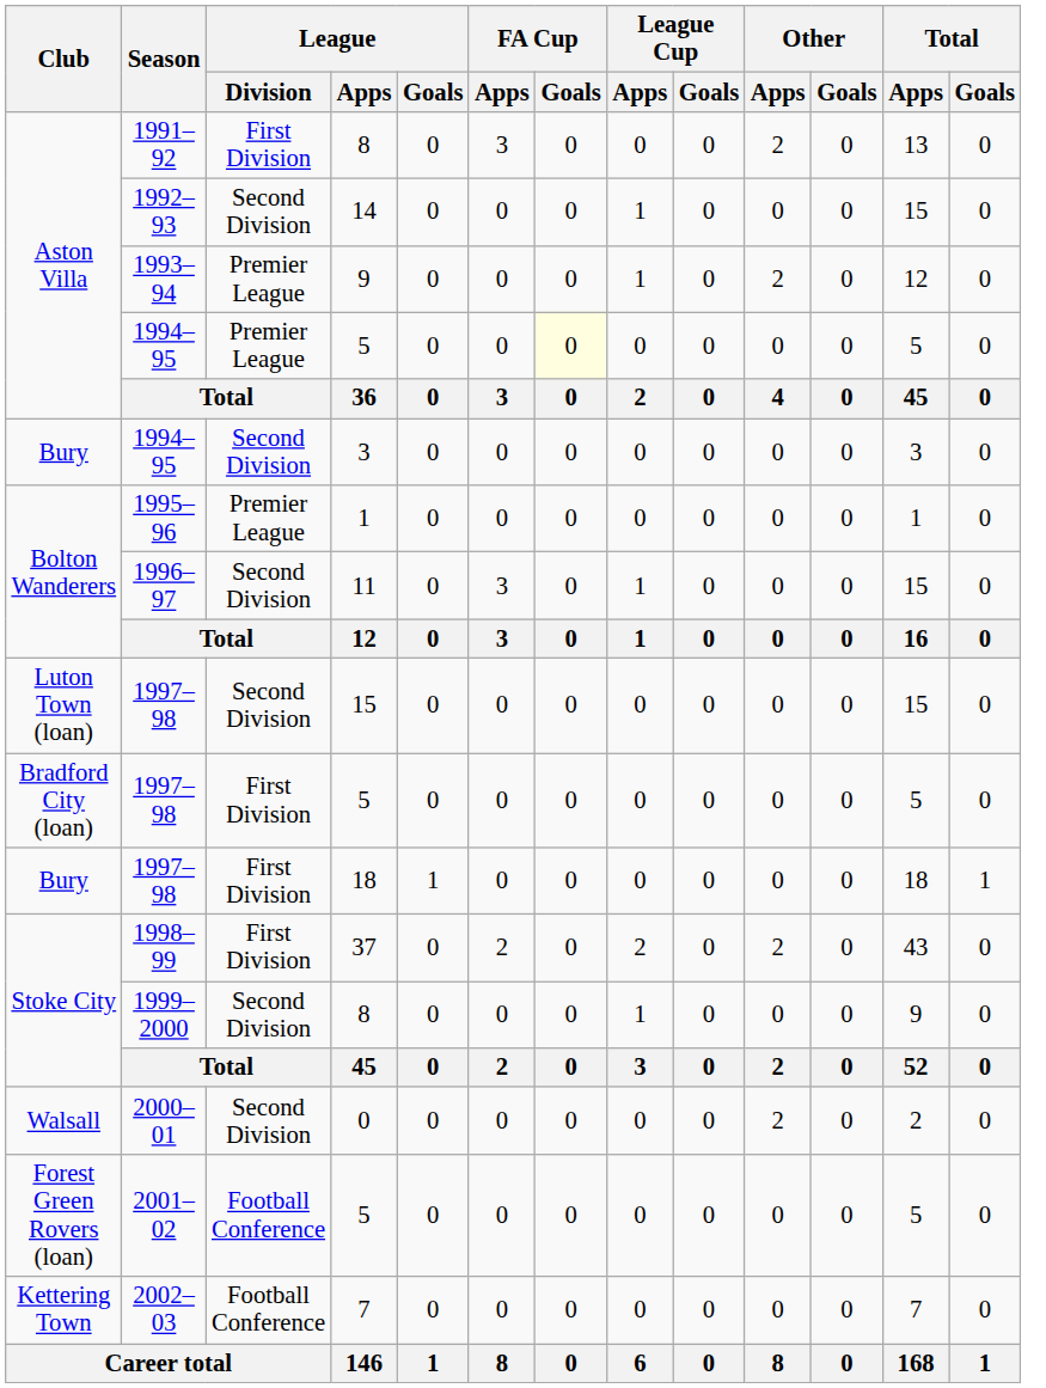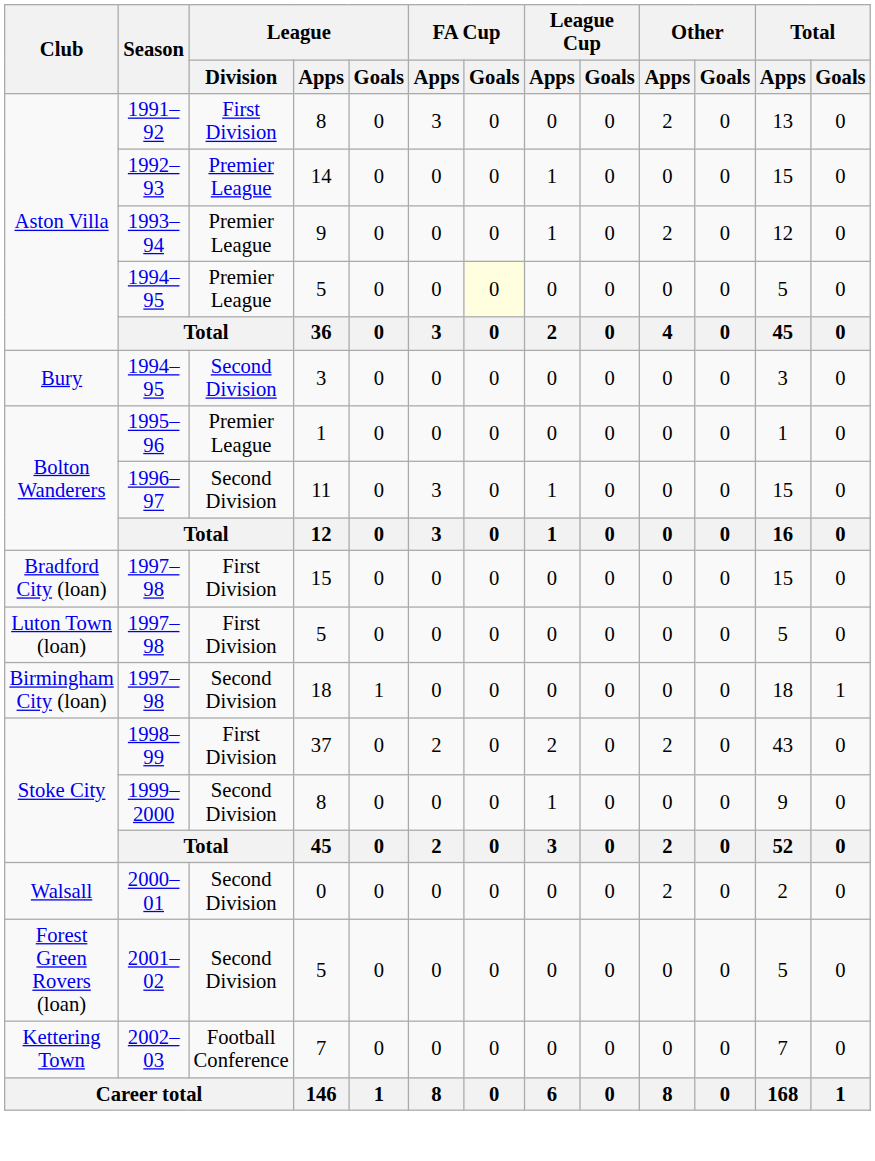 <table class="wikitable" style="text-align:center">
 <tr>
 <th rowspan="2">Club</th>
 <th rowspan="2">Season</th>
 <th colspan="3">League</th>
 <th colspan="2">FA Cup</th>
 <th colspan="2">League Cup</th>
 <th colspan="2">Other</th>
 <th colspan="2">Total</th>
 </tr>
 <tr>
 <th>Division</th>
 <th>Apps</th>
 <th>Goals</th>
 <th>Apps</th>
 <th>Goals</th>
 <th>Apps</th>
 <th>Goals</th>
 <th>Apps</th>
 <th>Goals</th>
 <th>Apps</th>
 <th>Goals</th>
 </tr>
 <tr>
 <td rowspan="5"><a href='#'>Aston Villa</a></td>
 <td><a href='#'>1991–92</a></td>
 <td><a href='#'>First Division</a></td>
 <td>8</td>
 <td>0</td>
 <td>3</td>
 <td>0</td>
 <td>0</td>
 <td>0</td>
 <td>2</td>
 <td>0</td>
 <td>13</td>
 <td>0</td>
 </tr>
 <tr>
 <td><a href='#'>1992–93</a></td>
-<td>Second Division</td>
+<td><a href='#'>Premier League</a></td>
 <td>14</td>
 <td>0</td>
 <td>0</td>
 <td>0</td>
 <td>1</td>
 <td>0</td>
 <td>0</td>
 <td>0</td>
 <td>15</td>
 <td>0</td>
 </tr>
 <tr>
 <td><a href='#'>1993–94</a></td>
 <td>Premier League</td>
 <td>9</td>
 <td>0</td>
 <td>0</td>
 <td>0</td>
 <td>1</td>
 <td>0</td>
 <td>2</td>
 <td>0</td>
 <td>12</td>
 <td>0</td>
 </tr>
 <tr>
 <td><a href='#'>1994–95</a></td>
 <td>Premier League</td>
 <td>5</td>
 <td>0</td>
 <td>0</td>
 <td style="background: lightyellow;">0</td>
 <td>0</td>
 <td>0</td>
 <td>0</td>
 <td>0</td>
 <td>5</td>
 <td>0</td>
 </tr>
 <tr>
 <th colspan="2">Total</th>
 <th>36</th>
 <th>0</th>
 <th>3</th>
 <th>0</th>
 <th>2</th>
 <th>0</th>
 <th>4</th>
 <th>0</th>
 <th>45</th>
 <th>0</th>
 </tr>
 <tr>
 <td><a href='#'>Bury</a></td>
 <td><a href='#'>1994–95</a></td>
 <td><a href='#'>Second Division</a></td>
 <td>3</td>
 <td>0</td>
 <td>0</td>
 <td>0</td>
 <td>0</td>
 <td>0</td>
 <td>0</td>
 <td>0</td>
 <td>3</td>
 <td>0</td>
 </tr>
 <tr>
 <td rowspan="3"><a href='#'>Bolton Wanderers</a></td>
 <td><a href='#'>1995–96</a></td>
 <td>Premier League</td>
 <td>1</td>
 <td>0</td>
 <td>0</td>
 <td>0</td>
 <td>0</td>
 <td>0</td>
 <td>0</td>
 <td>0</td>
 <td>1</td>
 <td>0</td>
 </tr>
 <tr>
 <td><a href='#'>1996–97</a></td>
 <td>Second Division</td>
 <td>11</td>
 <td>0</td>
 <td>3</td>
 <td>0</td>
 <td>1</td>
 <td>0</td>
 <td>0</td>
 <td>0</td>
 <td>15</td>
 <td>0</td>
 </tr>
 <tr>
 <th colspan="2">Total</th>
 <th>12</th>
 <th>0</th>
 <th>3</th>
 <th>0</th>
 <th>1</th>
 <th>0</th>
 <th>0</th>
 <th>0</th>
 <th>16</th>
 <th>0</th>
 </tr>
 <tr>
-<td><a href='#'>Luton Town</a> (loan)</td>
+<td><a href='#'>Bradford City</a> (loan)</td>
 <td><a href='#'>1997–98</a></td>
-<td>Second Division</td>
+<td>First Division</td>
 <td>15</td>
 <td>0</td>
 <td>0</td>
 <td>0</td>
 <td>0</td>
 <td>0</td>
 <td>0</td>
 <td>0</td>
 <td>15</td>
 <td>0</td>
 </tr>
 <tr>
-<td><a href='#'>Bradford City</a> (loan)</td>
+<td><a href='#'>Luton Town</a> (loan)</td>
 <td><a href='#'>1997–98</a></td>
 <td>First Division</td>
 <td>5</td>
 <td>0</td>
 <td>0</td>
 <td>0</td>
 <td>0</td>
 <td>0</td>
 <td>0</td>
 <td>0</td>
 <td>5</td>
 <td>0</td>
 </tr>
 <tr>
-<td><a href='#'>Bury</a></td>
+<td><a href='#'>Birmingham City</a> (loan)</td>
 <td><a href='#'>1997–98</a></td>
-<td>First Division</td>
+<td>Second Division</td>
 <td>18</td>
 <td>1</td>
 <td>0</td>
 <td>0</td>
 <td>0</td>
 <td>0</td>
 <td>0</td>
 <td>0</td>
 <td>18</td>
 <td>1</td>
 </tr>
 <tr>
 <td rowspan="3"><a href='#'>Stoke City</a></td>
 <td><a href='#'>1998–99</a></td>
 <td>First Division</td>
 <td>37</td>
 <td>0</td>
 <td>2</td>
 <td>0</td>
 <td>2</td>
 <td>0</td>
 <td>2</td>
 <td>0</td>
 <td>43</td>
 <td>0</td>
 </tr>
 <tr>
 <td><a href='#'>1999–2000</a></td>
 <td>Second Division</td>
 <td>8</td>
 <td>0</td>
 <td>0</td>
 <td>0</td>
 <td>1</td>
 <td>0</td>
 <td>0</td>
 <td>0</td>
 <td>9</td>
 <td>0</td>
 </tr>
 <tr>
 <th colspan="2">Total</th>
 <th>45</th>
 <th>0</th>
 <th>2</th>
 <th>0</th>
 <th>3</th>
 <th>0</th>
 <th>2</th>
 <th>0</th>
 <th>52</th>
 <th>0</th>
 </tr>
 <tr>
 <td><a href='#'>Walsall</a></td>
 <td><a href='#'>2000–01</a></td>
 <td>Second Division</td>
 <td>0</td>
 <td>0</td>
 <td>0</td>
 <td>0</td>
 <td>0</td>
 <td>0</td>
 <td>2</td>
 <td>0</td>
 <td>2</td>
 <td>0</td>
 </tr>
 <tr>
 <td><a href='#'>Forest Green Rovers</a> (loan)</td>
 <td><a href='#'>2001–02</a></td>
-<td><a href='#'>Football Conference</a></td>
+<td>Second Division</td>
 <td>5</td>
 <td>0</td>
 <td>0</td>
 <td>0</td>
 <td>0</td>
 <td>0</td>
 <td>0</td>
 <td>0</td>
 <td>5</td>
 <td>0</td>
 </tr>
 <tr>
 <td><a href='#'>Kettering Town</a></td>
 <td><a href='#'>2002–03</a></td>
 <td>Football Conference</td>
 <td>7</td>
 <td>0</td>
 <td>0</td>
 <td>0</td>
 <td>0</td>
 <td>0</td>
 <td>0</td>
 <td>0</td>
 <td>7</td>
 <td>0</td>
 </tr>
 <tr>
 <th colspan="3">Career total</th>
 <th>146</th>
 <th>1</th>
 <th>8</th>
 <th>0</th>
 <th>6</th>
 <th>0</th>
 <th>8</th>
 <th>0</th>
 <th>168</th>
 <th>1</th>
 </tr>
 </table>
